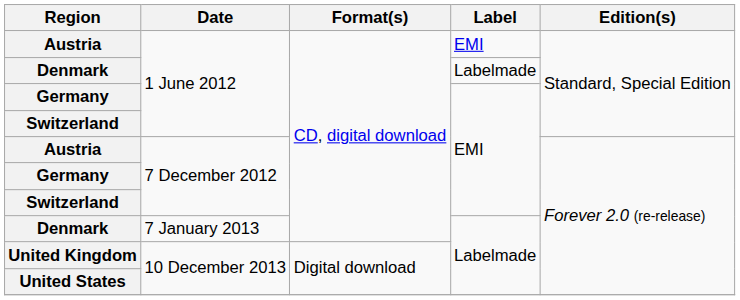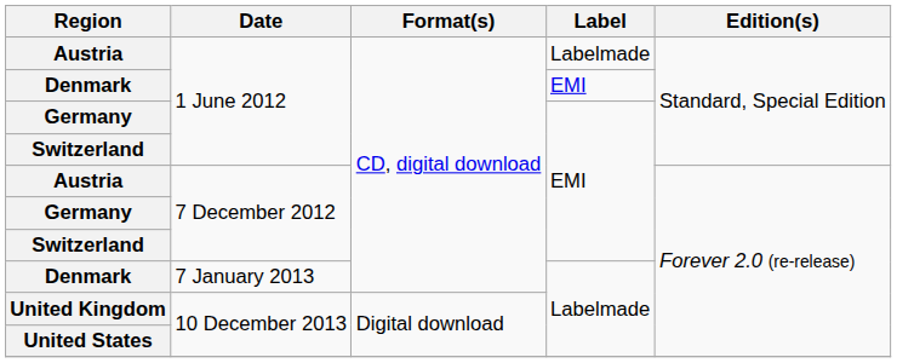 <table class="wikitable plainrowheaders">
 <tr>
 <th scope="col">Region</th>
 <th scope="col">Date</th>
 <th scope="col">Format(s)</th>
 <th scope="col">Label</th>
 <th scope="col">Edition(s)</th>
 </tr>
 <tr>
 <th scope="row">Austria</th>
 <td rowspan="4">1 June 2012</td>
 <td rowspan="8"><a href='#'>CD</a>, <a href='#'>digital download</a></td>
-<td><a href='#'>EMI</a></td>
+<td>Labelmade</td>
 <td rowspan="4">Standard, Special Edition</td>
 </tr>
 <tr>
 <th scope="row">Denmark</th>
-<td>Labelmade</td>
+<td><a href='#'>EMI</a></td>
 </tr>
 <tr>
 <th scope="row">Germany</th>
 <td rowspan="5">EMI</td>
 </tr>
 <tr>
 <th scope="row">Switzerland</th>
 </tr>
 <tr>
 <th scope="row">Austria</th>
 <td rowspan="3">7 December 2012</td>
 <td rowspan="6"><em>Forever 2.0</em> <small>(re-release)</small></td>
 </tr>
 <tr>
 <th scope="row">Germany</th>
 </tr>
 <tr>
 <th scope="row">Switzerland</th>
 </tr>
 <tr>
 <th scope="row">Denmark</th>
 <td>7 January 2013</td>
 <td rowspan="3">Labelmade</td>
 </tr>
 <tr>
 <th scope="row">United Kingdom</th>
 <td rowspan="2">10 December 2013</td>
 <td rowspan="2">Digital download</td>
 </tr>
 <tr>
 <th scope="row">United States</th>
 </tr>
 <tr>
 </tr>
 </table>
